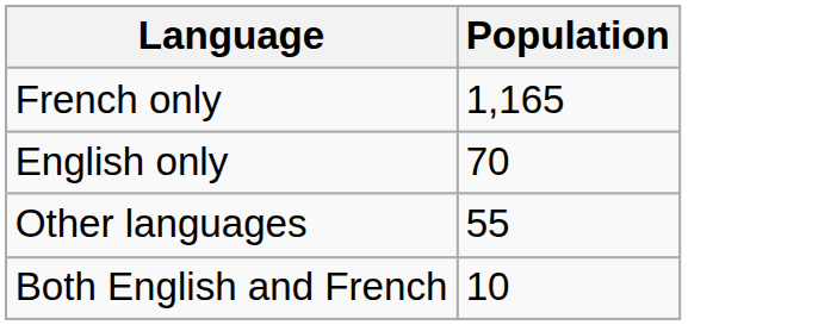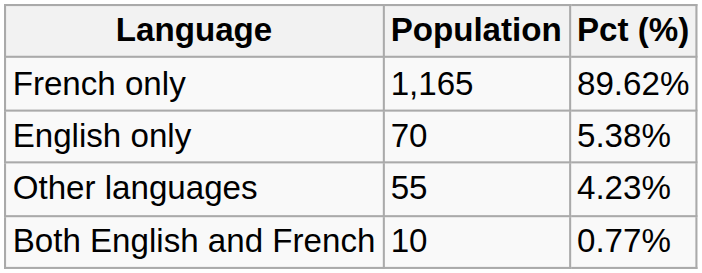 <table class="wikitable">
 <tr>
 <th>Language</th>
 <th>Population</th>
+<th>Pct (%)</th>
 </tr>
 <tr>
 <td>French only</td>
 <td>1,165</td>
+<td>89.62%</td>
 </tr>
 <tr>
 <td>English only</td>
 <td>70</td>
+<td>5.38%</td>
 </tr>
 <tr>
 <td>Other languages</td>
 <td>55</td>
+<td>4.23%</td>
 </tr>
 <tr>
 <td>Both English and French</td>
 <td>10</td>
+<td>0.77%</td>
 </tr>
 </table>
